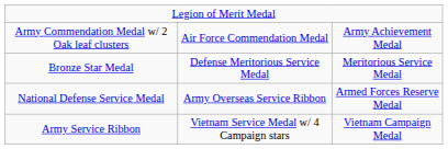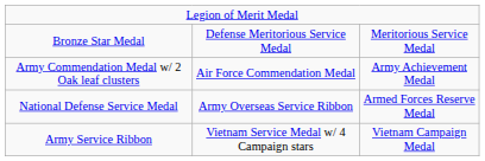 <table class="wikitable" style="margin:1em auto; text-align:center;">
 <tr>
 <td colspan="3"><a href='#'>Legion of Merit Medal</a></td>
 </tr>
 <tr>
+<td><a href='#'>Bronze Star Medal</a></td>
+<td><a href='#'>Defense Meritorious Service Medal</a></td>
+<td><a href='#'>Meritorious Service Medal</a></td>
+</tr>
+<tr>
 <td><a href='#'>Army Commendation Medal</a> w/ 2 <a href='#'>Oak leaf clusters</a></td>
 <td><a href='#'>Air Force Commendation Medal</a></td>
 <td><a href='#'>Army Achievement Medal</a></td>
-</tr>
-<tr>
-<td><a href='#'>Bronze Star Medal</a></td>
-<td><a href='#'>Defense Meritorious Service Medal</a></td>
-<td><a href='#'>Meritorious Service Medal</a></td>
 </tr>
 <tr>
 <td><a href='#'>National Defense Service Medal</a></td>
 <td><a href='#'>Army Overseas Service Ribbon</a></td>
 <td><a href='#'>Armed Forces Reserve Medal</a></td>
 </tr>
 <tr>
 <td><a href='#'>Army Service Ribbon</a></td>
 <td><a href='#'>Vietnam Service Medal</a> w/ 4 Campaign stars</td>
 <td><a href='#'>Vietnam Campaign Medal</a></td>
 </tr>
 </table>
